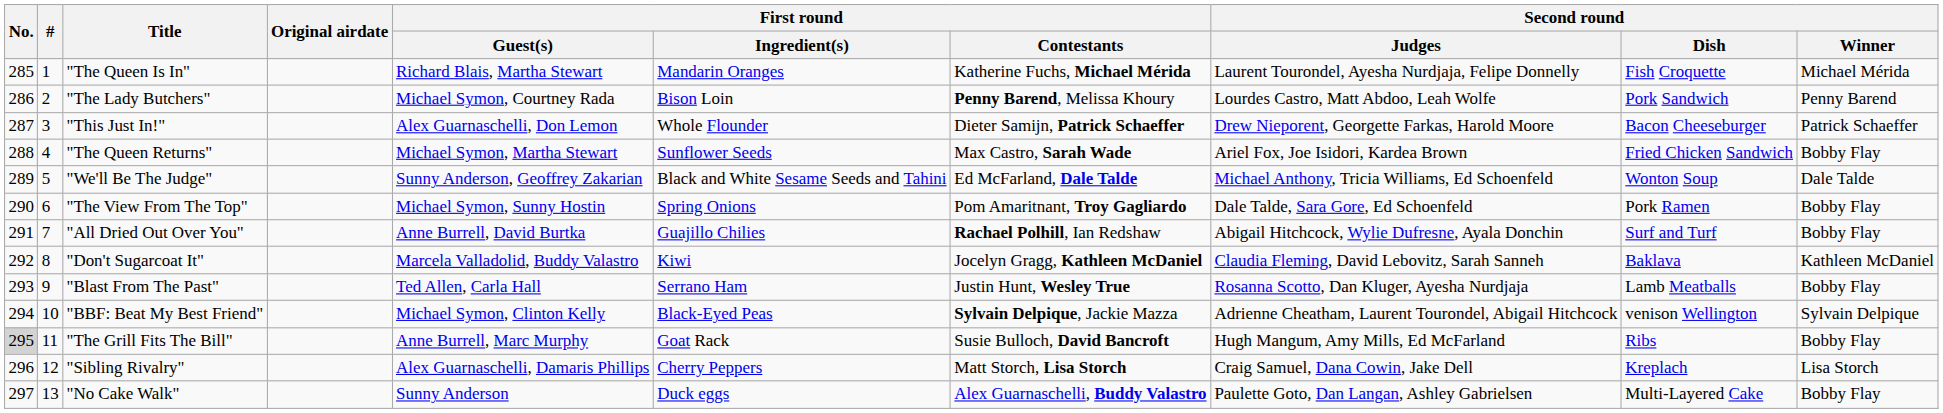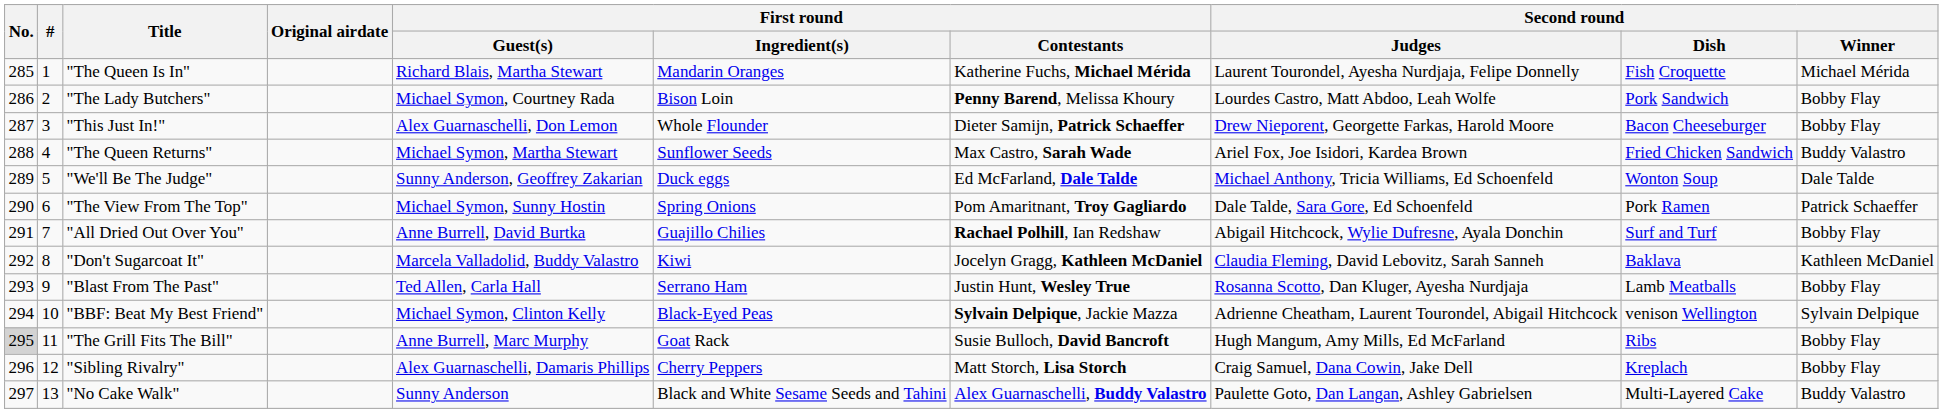 <table class="wikitable">
 <tr>
 <th rowspan="2">No.</th>
 <th rowspan="2">#</th>
 <th rowspan="2">Title</th>
 <th rowspan="2">Original airdate</th>
 <th colspan="3">First round</th>
 <th colspan="3">Second round</th>
 </tr>
 <tr>
 <th>Guest(s)</th>
 <th>Ingredient(s)</th>
 <th>Contestants</th>
 <th>Judges</th>
 <th>Dish</th>
 <th>Winner</th>
 </tr>
 <tr>
 <td>285</td>
 <td>1</td>
 <td>"The Queen Is In"</td>
 <td></td>
 <td><a href='#'>Richard Blais</a>, <a href='#'>Martha Stewart</a></td>
 <td><a href='#'>Mandarin Oranges</a></td>
 <td>Katherine Fuchs, <strong>Michael Mérida</strong></td>
 <td>Laurent Tourondel, Ayesha Nurdjaja, Felipe Donnelly</td>
 <td><a href='#'>Fish</a> <a href='#'>Croquette</a></td>
 <td>Michael Mérida</td>
 </tr>
 <tr>
 <td>286</td>
 <td>2</td>
 <td>"The Lady Butchers"</td>
 <td></td>
 <td><a href='#'>Michael Symon</a>, Courtney Rada</td>
 <td><a href='#'>Bison</a> Loin</td>
 <td><strong>Penny Barend</strong>, Melissa Khoury</td>
 <td>Lourdes Castro, Matt Abdoo, Leah Wolfe</td>
 <td><a href='#'>Pork</a> <a href='#'>Sandwich</a></td>
-<td>Penny Barend</td>
+<td>Bobby Flay</td>
 </tr>
 <tr>
 <td>287</td>
 <td>3</td>
 <td>"This Just In!"</td>
 <td></td>
 <td><a href='#'>Alex Guarnaschelli</a>, <a href='#'>Don Lemon</a></td>
 <td>Whole <a href='#'>Flounder</a></td>
 <td>Dieter Samijn, <strong>Patrick Schaeffer</strong></td>
 <td><a href='#'>Drew Nieporent</a>, Georgette Farkas, Harold Moore</td>
 <td><a href='#'>Bacon</a> <a href='#'>Cheeseburger</a></td>
-<td>Patrick Schaeffer</td>
+<td>Bobby Flay</td>
 </tr>
 <tr>
 <td>288</td>
 <td>4</td>
 <td>"The Queen Returns"</td>
 <td></td>
 <td><a href='#'>Michael Symon</a>, <a href='#'>Martha Stewart</a></td>
 <td><a href='#'>Sunflower Seeds</a></td>
 <td>Max Castro, <strong>Sarah Wade</strong></td>
 <td>Ariel Fox, Joe Isidori, Kardea Brown</td>
 <td><a href='#'>Fried Chicken</a> <a href='#'>Sandwich</a></td>
-<td>Bobby Flay</td>
+<td>Buddy Valastro</td>
 </tr>
 <tr>
 <td>289</td>
 <td>5</td>
 <td>"We'll Be The Judge"</td>
 <td></td>
 <td><a href='#'>Sunny Anderson</a>, <a href='#'>Geoffrey Zakarian</a></td>
-<td>Black and White <a href='#'>Sesame</a> Seeds and <a href='#'>Tahini</a></td>
+<td><a href='#'>Duck eggs</a></td>
 <td>Ed McFarland, <strong><a href='#'>Dale Talde</a></strong></td>
 <td><a href='#'>Michael Anthony</a>, Tricia Williams, Ed Schoenfeld</td>
 <td><a href='#'>Wonton</a> <a href='#'>Soup</a></td>
 <td>Dale Talde</td>
 </tr>
 <tr>
 <td>290</td>
 <td>6</td>
 <td>"The View From The Top"</td>
 <td></td>
 <td><a href='#'>Michael Symon</a>, <a href='#'>Sunny Hostin</a></td>
 <td><a href='#'>Spring Onions</a></td>
 <td>Pom Amaritnant, <strong>Troy Gagliardo</strong></td>
 <td>Dale Talde, <a href='#'>Sara Gore</a>, Ed Schoenfeld</td>
 <td>Pork <a href='#'>Ramen</a></td>
-<td>Bobby Flay</td>
+<td>Patrick Schaeffer</td>
 </tr>
 <tr>
 <td>291</td>
 <td>7</td>
 <td>"All Dried Out Over You"</td>
 <td></td>
 <td><a href='#'>Anne Burrell</a>, <a href='#'>David Burtka</a></td>
 <td><a href='#'>Guajillo Chilies</a></td>
 <td><strong>Rachael Polhill</strong>, Ian Redshaw</td>
 <td>Abigail Hitchcock, <a href='#'>Wylie Dufresne</a>, Ayala Donchin</td>
 <td><a href='#'>Surf and Turf</a></td>
 <td>Bobby Flay</td>
 </tr>
 <tr>
 <td>292</td>
 <td>8</td>
 <td>"Don't Sugarcoat It"</td>
 <td></td>
 <td><a href='#'>Marcela Valladolid</a>, <a href='#'>Buddy Valastro</a></td>
 <td><a href='#'>Kiwi</a></td>
 <td>Jocelyn Gragg, <strong>Kathleen McDaniel</strong></td>
 <td><a href='#'>Claudia Fleming</a>, David Lebovitz, Sarah Sanneh</td>
 <td><a href='#'>Baklava</a></td>
 <td>Kathleen McDaniel</td>
 </tr>
 <tr>
 <td>293</td>
 <td>9</td>
 <td>"Blast From The Past"</td>
 <td></td>
 <td><a href='#'>Ted Allen</a>, <a href='#'>Carla Hall</a></td>
 <td><a href='#'>Serrano Ham</a></td>
 <td>Justin Hunt, <strong>Wesley True</strong></td>
 <td><a href='#'>Rosanna Scotto</a>, Dan Kluger, Ayesha Nurdjaja</td>
 <td>Lamb <a href='#'>Meatballs</a></td>
 <td>Bobby Flay</td>
 </tr>
 <tr>
 <td>294</td>
 <td>10</td>
 <td>"BBF: Beat My Best Friend"</td>
 <td></td>
 <td><a href='#'>Michael Symon</a>, <a href='#'>Clinton Kelly</a></td>
 <td><a href='#'>Black-Eyed Peas</a></td>
 <td><strong>Sylvain Delpique</strong>, Jackie Mazza</td>
 <td>Adrienne Cheatham, Laurent Tourondel, Abigail Hitchcock</td>
 <td>venison <a href='#'>Wellington</a></td>
 <td>Sylvain Delpique</td>
 </tr>
 <tr>
 <td style="background: lightgrey;">295</td>
 <td>11</td>
 <td>"The Grill Fits The Bill"</td>
 <td></td>
 <td><a href='#'>Anne Burrell</a>, <a href='#'>Marc Murphy</a></td>
 <td><a href='#'>Goat</a> Rack</td>
 <td>Susie Bulloch, <strong>David Bancroft</strong></td>
 <td>Hugh Mangum, Amy Mills, Ed McFarland</td>
 <td><a href='#'>Ribs</a></td>
 <td>Bobby Flay</td>
 </tr>
 <tr>
 <td>296</td>
 <td>12</td>
 <td>"Sibling Rivalry"</td>
 <td></td>
 <td><a href='#'>Alex Guarnaschelli</a>, <a href='#'>Damaris Phillips</a></td>
 <td><a href='#'>Cherry Peppers</a></td>
 <td>Matt Storch, <strong>Lisa Storch</strong></td>
 <td>Craig Samuel, <a href='#'>Dana Cowin</a>, Jake Dell</td>
 <td><a href='#'>Kreplach</a></td>
-<td>Lisa Storch</td>
+<td>Bobby Flay</td>
 </tr>
 <tr>
 <td>297</td>
 <td>13</td>
 <td>"No Cake Walk"</td>
 <td></td>
 <td><a href='#'>Sunny Anderson</a></td>
-<td><a href='#'>Duck eggs</a></td>
+<td>Black and White <a href='#'>Sesame</a> Seeds and <a href='#'>Tahini</a></td>
 <td><a href='#'>Alex Guarnaschelli</a>, <strong><a href='#'>Buddy Valastro</a></strong></td>
 <td>Paulette Goto, <a href='#'>Dan Langan</a>, Ashley Gabrielsen</td>
 <td>Multi-Layered <a href='#'>Cake</a></td>
-<td>Bobby Flay</td>
+<td>Buddy Valastro</td>
 </tr>
 </table>
